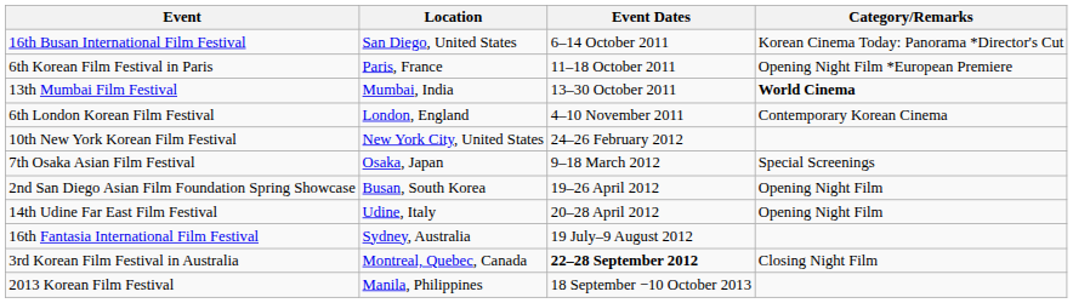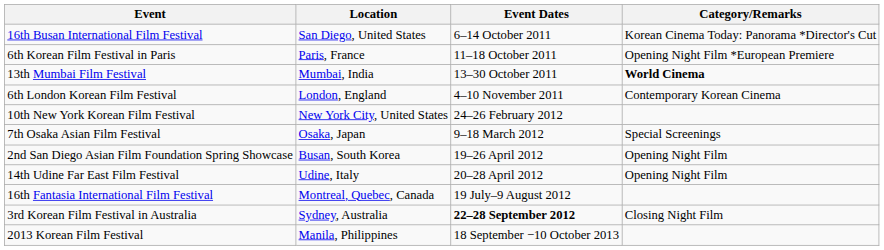 <table class="wikitable">
 <tr>
 <th>Event</th>
 <th>Location</th>
 <th>Event Dates</th>
 <th>Category/Remarks</th>
 </tr>
 <tr>
 <td><a href='#'>16th Busan International Film Festival</a></td>
 <td><a href='#'>San Diego</a>, United States</td>
 <td>6–14 October 2011</td>
 <td>Korean Cinema Today: Panorama *Director's Cut</td>
 </tr>
 <tr>
 <td>6th Korean Film Festival in Paris</td>
 <td><a href='#'>Paris</a>, France</td>
 <td>11–18 October 2011</td>
 <td>Opening Night Film *European Premiere</td>
 </tr>
 <tr>
 <td>13th <a href='#'>Mumbai Film Festival</a></td>
 <td><a href='#'>Mumbai</a>, India</td>
 <td>13–30 October 2011</td>
 <td><strong>World Cinema</strong></td>
 </tr>
 <tr>
 <td>6th London Korean Film Festival</td>
 <td><a href='#'>London</a>, England</td>
 <td>4–10 November 2011</td>
 <td>Contemporary Korean Cinema</td>
 </tr>
 <tr>
 <td>10th New York Korean Film Festival</td>
 <td><a href='#'>New York City</a>, United States</td>
 <td>24–26 February 2012</td>
 <td></td>
 </tr>
 <tr>
 <td>7th Osaka Asian Film Festival</td>
 <td><a href='#'>Osaka</a>, Japan</td>
 <td>9–18 March 2012</td>
 <td>Special Screenings</td>
 </tr>
 <tr>
 <td>2nd San Diego Asian Film Foundation Spring Showcase</td>
 <td><a href='#'>Busan</a>, South Korea</td>
 <td>19–26 April 2012</td>
 <td>Opening Night Film</td>
 </tr>
 <tr>
 <td>14th Udine Far East Film Festival</td>
 <td><a href='#'>Udine</a>, Italy</td>
 <td>20–28 April 2012</td>
 <td>Opening Night Film</td>
 </tr>
 <tr>
 <td>16th <a href='#'>Fantasia International Film Festival</a></td>
-<td><a href='#'>Sydney</a>, Australia</td>
+<td><a href='#'>Montreal, Quebec</a>, Canada</td>
 <td>19 July–9 August 2012</td>
 <td></td>
 </tr>
 <tr>
 <td>3rd Korean Film Festival in Australia</td>
-<td><a href='#'>Montreal, Quebec</a>, Canada</td>
+<td><a href='#'>Sydney</a>, Australia</td>
 <td><strong>22–28 September 2012</strong></td>
 <td>Closing Night Film</td>
 </tr>
 <tr>
 <td>2013 Korean Film Festival</td>
 <td><a href='#'>Manila</a>, Philippines</td>
 <td>18 September −10 October 2013</td>
 <td></td>
 </tr>
 </table>
